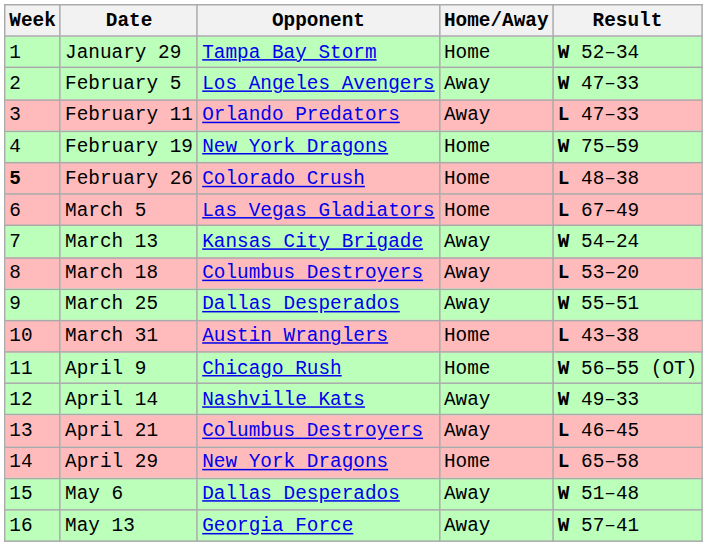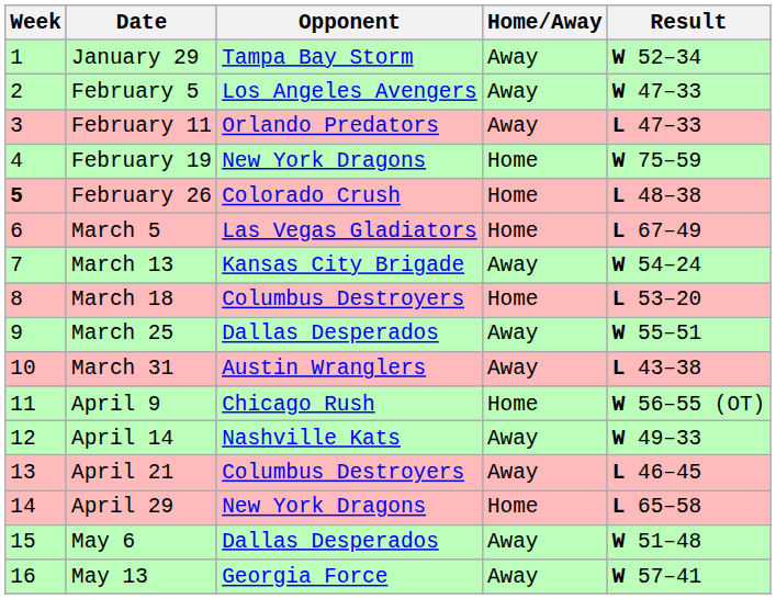 <table class="wikitable">
 <tr>
 <th>Week</th>
 <th>Date</th>
 <th>Opponent</th>
 <th>Home/Away</th>
 <th>Result</th>
 </tr>
 <tr bgcolor="bbffbb">
 <td>1</td>
 <td>January 29</td>
 <td><a href='#'>Tampa Bay Storm</a></td>
-<td>Home</td>
+<td>Away</td>
 <td><strong>W</strong> 52–34</td>
 </tr>
 <tr bgcolor="bbffbb">
 <td>2</td>
 <td>February 5</td>
 <td><a href='#'>Los Angeles Avengers</a></td>
 <td>Away</td>
 <td><strong>W</strong> 47–33</td>
 </tr>
 <tr bgcolor="ffbbbb">
 <td>3</td>
 <td>February 11</td>
 <td><a href='#'>Orlando Predators</a></td>
 <td>Away</td>
 <td><strong>L</strong> 47–33</td>
 </tr>
 <tr bgcolor="bbffbb">
 <td>4</td>
 <td>February 19</td>
 <td><a href='#'>New York Dragons</a></td>
 <td>Home</td>
 <td><strong>W</strong> 75–59</td>
 </tr>
 <tr bgcolor="ffbbbb">
 <td><strong>5</strong></td>
 <td>February 26</td>
 <td><a href='#'>Colorado Crush</a></td>
 <td>Home</td>
 <td><strong>L</strong> 48–38</td>
 </tr>
 <tr bgcolor="ffbbbb">
 <td>6</td>
 <td>March 5</td>
 <td><a href='#'>Las Vegas Gladiators</a></td>
 <td>Home</td>
 <td><strong>L</strong> 67–49</td>
 </tr>
 <tr bgcolor="bbffbb">
 <td>7</td>
 <td>March 13</td>
 <td><a href='#'>Kansas City Brigade</a></td>
 <td>Away</td>
 <td><strong>W</strong> 54–24</td>
 </tr>
 <tr bgcolor="ffbbbb">
 <td>8</td>
 <td>March 18</td>
 <td><a href='#'>Columbus Destroyers</a></td>
-<td>Away</td>
+<td>Home</td>
 <td><strong>L</strong> 53–20</td>
 </tr>
 <tr bgcolor="bbffbb">
 <td>9</td>
 <td>March 25</td>
 <td><a href='#'>Dallas Desperados</a></td>
 <td>Away</td>
 <td><strong>W</strong> 55–51</td>
 </tr>
 <tr bgcolor="ffbbbb">
 <td>10</td>
 <td>March 31</td>
 <td><a href='#'>Austin Wranglers</a></td>
-<td>Home</td>
+<td>Away</td>
 <td><strong>L</strong> 43–38</td>
 </tr>
 <tr bgcolor="bbffbb">
 <td>11</td>
 <td>April 9</td>
 <td><a href='#'>Chicago Rush</a></td>
 <td>Home</td>
 <td><strong>W</strong> 56–55 (OT)</td>
 </tr>
 <tr bgcolor="bbffbb">
 <td>12</td>
 <td>April 14</td>
 <td><a href='#'>Nashville Kats</a></td>
 <td>Away</td>
 <td><strong>W</strong> 49–33</td>
 </tr>
 <tr bgcolor="ffbbbb">
 <td>13</td>
 <td>April 21</td>
 <td><a href='#'>Columbus Destroyers</a></td>
 <td>Away</td>
 <td><strong>L</strong> 46–45</td>
 </tr>
 <tr bgcolor="ffbbbb">
 <td>14</td>
 <td>April 29</td>
 <td><a href='#'>New York Dragons</a></td>
 <td>Home</td>
 <td><strong>L</strong> 65–58</td>
 </tr>
 <tr bgcolor="bbffbb">
 <td>15</td>
 <td>May 6</td>
 <td><a href='#'>Dallas Desperados</a></td>
 <td>Away</td>
 <td><strong>W</strong> 51–48</td>
 </tr>
 <tr bgcolor="bbffbb">
 <td>16</td>
 <td>May 13</td>
 <td><a href='#'>Georgia Force</a></td>
 <td>Away</td>
 <td><strong>W</strong> 57–41</td>
 </tr>
 </table>
